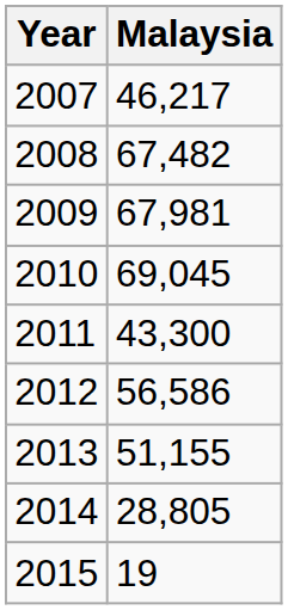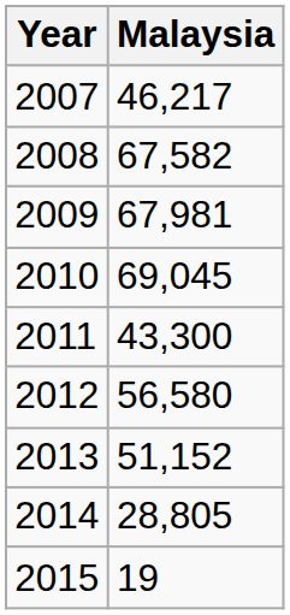 <table class="wikitable">
 <tr>
 <th>Year</th>
 <th>Malaysia</th>
 </tr>
 <tr>
 <td>2007</td>
 <td>46,217</td>
 </tr>
 <tr>
 <td>2008</td>
-<td>67,482</td>
+<td>67,582</td>
 </tr>
 <tr>
 <td>2009</td>
 <td>67,981</td>
 </tr>
 <tr>
 <td>2010</td>
 <td>69,045</td>
 </tr>
 <tr>
 <td>2011</td>
 <td>43,300</td>
 </tr>
 <tr>
 <td>2012</td>
-<td>56,586</td>
+<td>56,580</td>
 </tr>
 <tr>
 <td>2013</td>
-<td>51,155</td>
+<td>51,152</td>
 </tr>
 <tr>
 <td>2014</td>
 <td>28,805</td>
 </tr>
 <tr>
 <td>2015</td>
 <td>19</td>
 </tr>
 </table>
